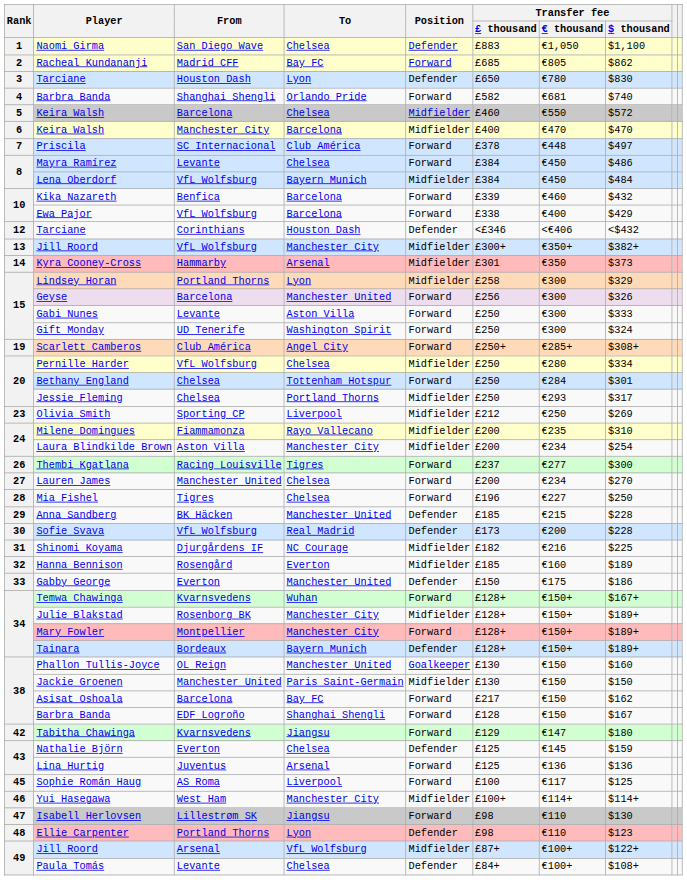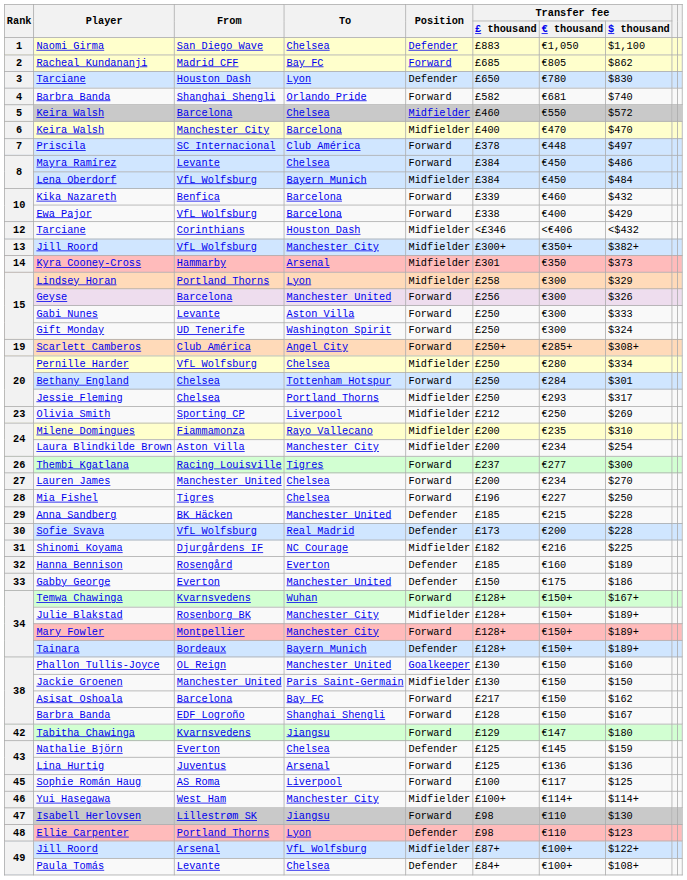 <table class="wikitable sortable">
 <tr>
 <th rowspan="2">Rank</th>
 <th rowspan="2">Player</th>
 <th rowspan="2">From</th>
 <th rowspan="2">To</th>
 <th rowspan="2">Position</th>
 <th colspan="3">Transfer fee</th>
 <th rowspan="2"></th>
 <th rowspan="2"></th>
 </tr>
 <tr>
 <th><a href='#'>£</a> thousand</th>
 <th><a href='#'>€</a> thousand</th>
 <th><a href='#'>$</a> thousand</th>
 </tr>
 <tr style="background:#ffc;">
 <th scope=row>1</th>
 <td> <a href='#'>Naomi Girma</a></td>
 <td> <a href='#'>San Diego Wave</a></td>
 <td> <a href='#'>Chelsea</a></td>
 <td><a href='#'>Defender</a></td>
 <td>£883</td>
 <td>€1,050</td>
 <td>$1,100</td>
 <td></td>
 <td></td>
 </tr>
 <tr style="background:#ffc;">
 <th scope=row>2</th>
 <td> <a href='#'>Racheal Kundananji</a> <a href='#'></a></td>
 <td> <a href='#'>Madrid CFF</a></td>
 <td> <a href='#'>Bay FC</a></td>
 <td><a href='#'>Forward</a></td>
 <td>£685</td>
 <td>€805</td>
 <td>$862</td>
 <td></td>
 <td></td>
 </tr>
 <tr style="background:#D0E6FF;">
 <th scope="row">3</th>
 <td> <a href='#'>Tarciane</a></td>
 <td> <a href='#'>Houston Dash</a></td>
 <td> <a href='#'>Lyon</a></td>
 <td>Defender</td>
 <td>£650</td>
 <td>€780</td>
 <td>$830</td>
 <td></td>
 <td></td>
 </tr>
 <tr>
 <th scope="row">4</th>
 <td> <a href='#'>Barbra Banda</a> <a href='#'></a></td>
 <td> <a href='#'>Shanghai Shengli</a></td>
 <td> <a href='#'>Orlando Pride</a></td>
 <td>Forward</td>
 <td>£582</td>
 <td>€681</td>
 <td>$740</td>
 <td></td>
 <td></td>
 </tr>
 <tr style="background:#C9C9C9;">
 <th scope="row">5</th>
 <td> <a href='#'>Keira Walsh</a></td>
 <td> <a href='#'>Barcelona</a></td>
 <td> <a href='#'>Chelsea</a></td>
 <td><a href='#'>Midfielder</a></td>
 <td>£460</td>
 <td>€550</td>
 <td>$572</td>
 <td></td>
 <td></td>
 </tr>
 <tr style="background:#ffc;">
 <th scope="row">6</th>
 <td> <a href='#'>Keira Walsh</a></td>
 <td> <a href='#'>Manchester City</a></td>
 <td> <a href='#'>Barcelona</a></td>
 <td>Midfielder</td>
 <td>£400</td>
 <td>€470</td>
 <td>$470</td>
 <td></td>
 <td></td>
 </tr>
 <tr style="background:#D0E6FF;">
 <th scope="row">7</th>
 <td> <a href='#'>Priscila</a></td>
 <td> <a href='#'>SC Internacional</a></td>
 <td> <a href='#'>Club América</a></td>
 <td>Forward</td>
 <td>£378</td>
 <td>€448</td>
 <td>$497</td>
 <td></td>
 <td></td>
 </tr>
 <tr style="background:#D0E6FF;">
 <th rowspan="2" scope="row">8</th>
 <td> <a href='#'>Mayra Ramírez</a></td>
 <td> <a href='#'>Levante</a></td>
 <td> <a href='#'>Chelsea</a></td>
 <td>Forward</td>
 <td>£384</td>
 <td>€450</td>
 <td>$486</td>
 <td></td>
 <td></td>
 </tr>
 <tr style="background:#D0E6FF;">
 <td> <a href='#'>Lena Oberdorf</a></td>
 <td> <a href='#'>VfL Wolfsburg</a></td>
 <td> <a href='#'>Bayern Munich</a></td>
 <td>Midfielder</td>
 <td>£384</td>
 <td>€450</td>
 <td>$484</td>
 <td></td>
 <td></td>
 </tr>
 <tr>
 <th rowspan="2">10</th>
 <td> <a href='#'>Kika Nazareth</a></td>
 <td> <a href='#'>Benfica</a></td>
 <td> <a href='#'>Barcelona</a></td>
 <td>Forward</td>
 <td>£339</td>
 <td>€460</td>
 <td>$432</td>
 <td></td>
 <td></td>
 </tr>
 <tr>
 <td> <a href='#'>Ewa Pajor</a></td>
 <td> <a href='#'>VfL Wolfsburg</a></td>
 <td> <a href='#'>Barcelona</a></td>
 <td>Forward</td>
 <td>£338</td>
 <td>€400</td>
 <td>$429</td>
 <td></td>
 <td></td>
 </tr>
 <tr>
 <th scope="row">12</th>
 <td> <a href='#'>Tarciane</a> <a href='#'></a></td>
 <td> <a href='#'>Corinthians</a></td>
 <td> <a href='#'>Houston Dash</a></td>
-<td>Defender</td>
+<td>Midfielder</td>
 <td><£346</td>
 <td><€406</td>
 <td><$432</td>
 <td></td>
 <td></td>
 </tr>
 <tr style="background:#D0E6FF;">
 <th scope="row">13</th>
 <td> <a href='#'>Jill Roord</a></td>
 <td> <a href='#'>VfL Wolfsburg</a></td>
 <td> <a href='#'>Manchester City</a></td>
 <td>Midfielder</td>
 <td>£300+</td>
 <td>€350+</td>
 <td>$382+</td>
 <td></td>
 <td></td>
 </tr>
 <tr style="background:#fbb;">
 <th scope="row">14</th>
 <td> <a href='#'>Kyra Cooney-Cross</a></td>
 <td> <a href='#'>Hammarby</a></td>
 <td> <a href='#'>Arsenal</a></td>
 <td>Midfielder</td>
 <td>£301</td>
 <td>€350</td>
 <td>$373</td>
 <td></td>
 <td></td>
 </tr>
 <tr style="background:#FFDAB9;">
 <th rowspan="4" scope="row">15</th>
 <td> <a href='#'>Lindsey Horan</a></td>
 <td> <a href='#'>Portland Thorns</a></td>
 <td> <a href='#'>Lyon</a></td>
 <td>Midfielder</td>
 <td>£258</td>
 <td>€300</td>
 <td>$329</td>
 <td></td>
 <td></td>
 </tr>
 <tr style="background:#ede;">
 <td> <a href='#'>Geyse</a></td>
 <td> <a href='#'>Barcelona</a></td>
 <td> <a href='#'>Manchester United</a></td>
 <td>Forward</td>
 <td>£256</td>
 <td>€300</td>
 <td>$326</td>
 <td></td>
 <td></td>
 </tr>
 <tr>
 <td> <a href='#'>Gabi Nunes</a></td>
 <td> <a href='#'>Levante</a></td>
 <td> <a href='#'>Aston Villa</a></td>
 <td>Forward</td>
 <td>£250</td>
 <td>€300</td>
 <td>$333</td>
 <td></td>
 <td></td>
 </tr>
 <tr>
 <td> <a href='#'>Gift Monday</a> <a href='#'></a></td>
 <td> <a href='#'>UD Tenerife</a></td>
 <td> <a href='#'>Washington Spirit</a></td>
 <td>Forward</td>
 <td>£250</td>
 <td>€300</td>
 <td>$324</td>
 <td></td>
 <td></td>
 </tr>
 <tr style="background:#FFDAB9;">
 <th scope="row">19</th>
 <td> <a href='#'>Scarlett Camberos</a> <a href='#'></a></td>
 <td> <a href='#'>Club América</a></td>
 <td> <a href='#'>Angel City</a></td>
 <td>Forward</td>
 <td>£250+</td>
 <td>€285+</td>
 <td>$308+</td>
 <td></td>
 <td></td>
 </tr>
 <tr style="background:#ffc;">
 <th rowspan="3" scope="row">20</th>
 <td> <a href='#'>Pernille Harder</a></td>
 <td> <a href='#'>VfL Wolfsburg</a></td>
 <td> <a href='#'>Chelsea</a></td>
 <td>Midfielder</td>
 <td>£250</td>
 <td>€280</td>
 <td>$334</td>
 <td></td>
 <td></td>
 </tr>
 <tr style="background:#D0E6FF;">
 <td> <a href='#'>Bethany England</a></td>
 <td> <a href='#'>Chelsea</a></td>
 <td> <a href='#'>Tottenham Hotspur</a></td>
 <td>Forward</td>
 <td>£250</td>
 <td>€284</td>
 <td>$301</td>
 <td></td>
 <td></td>
 </tr>
 <tr>
 <td> <a href='#'>Jessie Fleming</a> <a href='#'></a></td>
 <td> <a href='#'>Chelsea</a></td>
 <td> <a href='#'>Portland Thorns</a></td>
 <td>Midfielder</td>
 <td>£250</td>
 <td>€293</td>
 <td>$317</td>
 <td></td>
 <td></td>
 </tr>
 <tr>
 <th scope="row">23</th>
 <td> <a href='#'>Olivia Smith</a></td>
 <td> <a href='#'>Sporting CP</a></td>
 <td> <a href='#'>Liverpool</a></td>
 <td>Midfielder</td>
 <td>£212</td>
 <td>€250</td>
 <td>$269</td>
 <td></td>
 <td></td>
 </tr>
 <tr style="background:#ffc;">
 <th rowspan="2" scope="row">24</th>
 <td> <a href='#'>Milene Domingues</a></td>
 <td> <a href='#'>Fiammamonza</a></td>
 <td> <a href='#'>Rayo Vallecano</a></td>
 <td>Midfielder</td>
 <td>£200</td>
 <td>€235</td>
 <td>$310</td>
 <td></td>
 <td></td>
 </tr>
 <tr>
 <td> <a href='#'>Laura Blindkilde Brown</a></td>
 <td> <a href='#'>Aston Villa</a></td>
 <td> <a href='#'>Manchester City</a></td>
 <td>Midfielder</td>
 <td>£200</td>
 <td>€234</td>
 <td>$254</td>
 <td></td>
 <td></td>
 </tr>
 <tr style="background:#D2FFD2;">
 <th scope="row">26</th>
 <td> <a href='#'>Thembi Kgatlana</a></td>
 <td> <a href='#'>Racing Louisville</a></td>
 <td> <a href='#'>Tigres</a></td>
 <td>Forward</td>
 <td>£237</td>
 <td>€277</td>
 <td>$300</td>
 <td></td>
 <td></td>
 </tr>
 <tr>
 <th scope="row">27</th>
 <td> <a href='#'>Lauren James</a></td>
 <td> <a href='#'>Manchester United</a></td>
 <td> <a href='#'>Chelsea</a></td>
 <td>Forward</td>
 <td>£200</td>
 <td>€234</td>
 <td>$270</td>
 <td></td>
 <td></td>
 </tr>
 <tr>
 <th scope="row">28</th>
 <td> <a href='#'>Mia Fishel</a></td>
 <td> <a href='#'>Tigres</a></td>
 <td> <a href='#'>Chelsea</a></td>
 <td>Forward</td>
 <td>£196</td>
 <td>€227</td>
 <td>$250</td>
 <td></td>
 <td></td>
 </tr>
 <tr>
 <th scope="row">29</th>
 <td> <a href='#'>Anna Sandberg</a></td>
 <td> <a href='#'>BK Häcken</a></td>
 <td> <a href='#'>Manchester United</a></td>
 <td>Defender</td>
 <td>£185</td>
 <td>€215</td>
 <td>$228</td>
 <td></td>
 <td></td>
 </tr>
 <tr style="background:#D0E6FF;">
 <th scope="row">30</th>
 <td> <a href='#'>Sofie Svava</a></td>
 <td> <a href='#'>VfL Wolfsburg</a></td>
 <td> <a href='#'>Real Madrid</a></td>
 <td>Defender</td>
 <td>£173</td>
 <td>€200</td>
 <td>$228</td>
 <td></td>
 <td></td>
 </tr>
 <tr>
 <th scope="row">31</th>
 <td> <a href='#'>Shinomi Koyama</a> <a href='#'></a></td>
 <td> <a href='#'>Djurgårdens IF</a></td>
 <td> <a href='#'>NC Courage</a></td>
 <td>Midfielder</td>
 <td>£182</td>
 <td>€216</td>
 <td>$225</td>
 <td></td>
 <td></td>
 </tr>
 <tr>
 <th scope="row">32</th>
 <td> <a href='#'>Hanna Bennison</a></td>
 <td> <a href='#'>Rosengård</a></td>
 <td> <a href='#'>Everton</a></td>
-<td>Midfielder</td>
+<td>Defender</td>
 <td>£185</td>
 <td>€160</td>
 <td>$189</td>
 <td></td>
 <td></td>
 </tr>
 <tr>
 <th scope="row">33</th>
 <td> <a href='#'>Gabby George</a></td>
 <td> <a href='#'>Everton</a></td>
 <td> <a href='#'>Manchester United</a></td>
 <td>Defender</td>
 <td>£150</td>
 <td>€175</td>
 <td>$186</td>
 <td></td>
 <td></td>
 </tr>
 <tr style="background:#D2FFD2;">
 <th rowspan="4" scope="row">34</th>
 <td> <a href='#'>Temwa Chawinga</a></td>
 <td> <a href='#'>Kvarnsvedens</a></td>
 <td> <a href='#'>Wuhan</a></td>
 <td>Forward</td>
 <td>£128+</td>
 <td>€150+</td>
 <td>$167+</td>
 <td></td>
 <td></td>
 </tr>
 <tr>
 <td> <a href='#'>Julie Blakstad</a></td>
 <td> <a href='#'>Rosenborg BK</a></td>
 <td> <a href='#'>Manchester City</a></td>
 <td>Midfielder</td>
 <td>£128+</td>
 <td>€150+</td>
 <td>$189+</td>
 <td></td>
 <td></td>
 </tr>
 <tr style="background:#fbb;">
 <td> <a href='#'>Mary Fowler</a></td>
 <td> <a href='#'>Montpellier</a></td>
 <td> <a href='#'>Manchester City</a></td>
 <td>Forward</td>
 <td>£128+</td>
 <td>€150+</td>
 <td>$189+</td>
 <td></td>
 <td></td>
 </tr>
 <tr style="background:#D0E6FF;">
 <td> <a href='#'>Tainara</a></td>
 <td> <a href='#'>Bordeaux</a></td>
 <td> <a href='#'>Bayern Munich</a></td>
 <td>Defender</td>
 <td>£128+</td>
 <td>€150+</td>
 <td>$189+</td>
 <td></td>
 <td></td>
 </tr>
 <tr>
 <th rowspan="4">38</th>
 <td> <a href='#'>Phallon Tullis-Joyce</a></td>
 <td> <a href='#'>OL Reign</a></td>
 <td> <a href='#'>Manchester United</a></td>
 <td><a href='#'>Goalkeeper</a></td>
 <td>£130</td>
 <td>€150</td>
 <td>$160</td>
 <td></td>
 <td></td>
 </tr>
 <tr>
 <td> <a href='#'>Jackie Groenen</a></td>
 <td> <a href='#'>Manchester United</a></td>
 <td> <a href='#'>Paris Saint-Germain</a></td>
 <td>Midfielder</td>
 <td>£130</td>
 <td>€150</td>
 <td>$150</td>
 <td></td>
 <td></td>
 </tr>
 <tr>
 <td> <a href='#'>Asisat Oshoala</a> <a href='#'></a></td>
 <td> <a href='#'>Barcelona</a></td>
 <td> <a href='#'>Bay FC</a></td>
 <td>Forward</td>
 <td>£217</td>
 <td>€150</td>
 <td>$162</td>
 <td></td>
 <td></td>
 </tr>
 <tr>
 <td> <a href='#'>Barbra Banda</a></td>
 <td> <a href='#'>EDF Logroño</a></td>
 <td> <a href='#'>Shanghai Shengli</a></td>
 <td>Forward</td>
 <td>£128</td>
 <td>€150</td>
 <td>$167</td>
 <td></td>
 <td></td>
 </tr>
 <tr style="background:#D2FFD2;">
 <th scope="row">42</th>
 <td> <a href='#'>Tabitha Chawinga</a></td>
 <td> <a href='#'>Kvarnsvedens</a></td>
 <td> <a href='#'>Jiangsu</a></td>
 <td>Forward</td>
 <td>£129</td>
 <td>€147</td>
 <td>$180</td>
 <td></td>
 <td></td>
 </tr>
 <tr>
 <th rowspan="2" scope="row">43</th>
 <td> <a href='#'>Nathalie Björn</a></td>
 <td> <a href='#'>Everton</a></td>
 <td> <a href='#'>Chelsea</a></td>
 <td>Defender</td>
 <td>£125</td>
 <td>€145</td>
 <td>$159</td>
 <td></td>
 <td></td>
 </tr>
 <tr>
 <td> <a href='#'>Lina Hurtig</a></td>
 <td> <a href='#'>Juventus</a></td>
 <td> <a href='#'>Arsenal</a></td>
 <td>Forward</td>
 <td>£125</td>
 <td>€136</td>
 <td>$136</td>
 <td></td>
 <td></td>
 </tr>
 <tr>
 <th scope="row">45</th>
 <td> <a href='#'>Sophie Román Haug</a></td>
 <td> <a href='#'>AS Roma</a></td>
 <td> <a href='#'>Liverpool</a></td>
 <td>Forward</td>
 <td>£100</td>
 <td>€117</td>
 <td>$125</td>
 <td></td>
 <td></td>
 </tr>
 <tr>
 <th scope="row">46</th>
 <td> <a href='#'>Yui Hasegawa</a></td>
 <td> <a href='#'>West Ham</a></td>
 <td> <a href='#'>Manchester City</a></td>
 <td>Midfielder</td>
 <td>£100+</td>
 <td>€114+</td>
 <td>$114+</td>
 <td></td>
 <td></td>
 </tr>
 <tr style="background:#C9C9C9;">
 <th scope="row">47</th>
 <td> <a href='#'>Isabell Herlovsen</a></td>
 <td> <a href='#'>Lillestrøm SK</a></td>
 <td> <a href='#'>Jiangsu</a></td>
 <td>Forward</td>
 <td>£98</td>
 <td>€110</td>
 <td>$130</td>
 <td></td>
 <td></td>
 </tr>
 <tr style="background:#fbb;">
 <th scope="row">48</th>
 <td> <a href='#'>Ellie Carpenter</a></td>
 <td> <a href='#'>Portland Thorns</a></td>
 <td> <a href='#'>Lyon</a></td>
 <td>Defender</td>
 <td>£98</td>
 <td>€110</td>
 <td>$123</td>
 <td></td>
 <td></td>
 </tr>
 <tr style="background:#D0E6FF;">
 <th rowspan="2" scope="row">49</th>
 <td> <a href='#'>Jill Roord</a></td>
 <td> <a href='#'>Arsenal</a></td>
 <td> <a href='#'>VfL Wolfsburg</a></td>
 <td>Midfielder</td>
 <td>£87+</td>
 <td>€100+</td>
 <td>$122+</td>
 <td></td>
 <td></td>
 </tr>
 <tr>
 <td> <a href='#'>Paula Tomás</a></td>
 <td> <a href='#'>Levante</a></td>
 <td> <a href='#'>Chelsea</a></td>
 <td>Defender</td>
 <td>£84+</td>
 <td>€100+</td>
 <td>$108+</td>
 <td></td>
 <td></td>
 </tr>
 </table>
